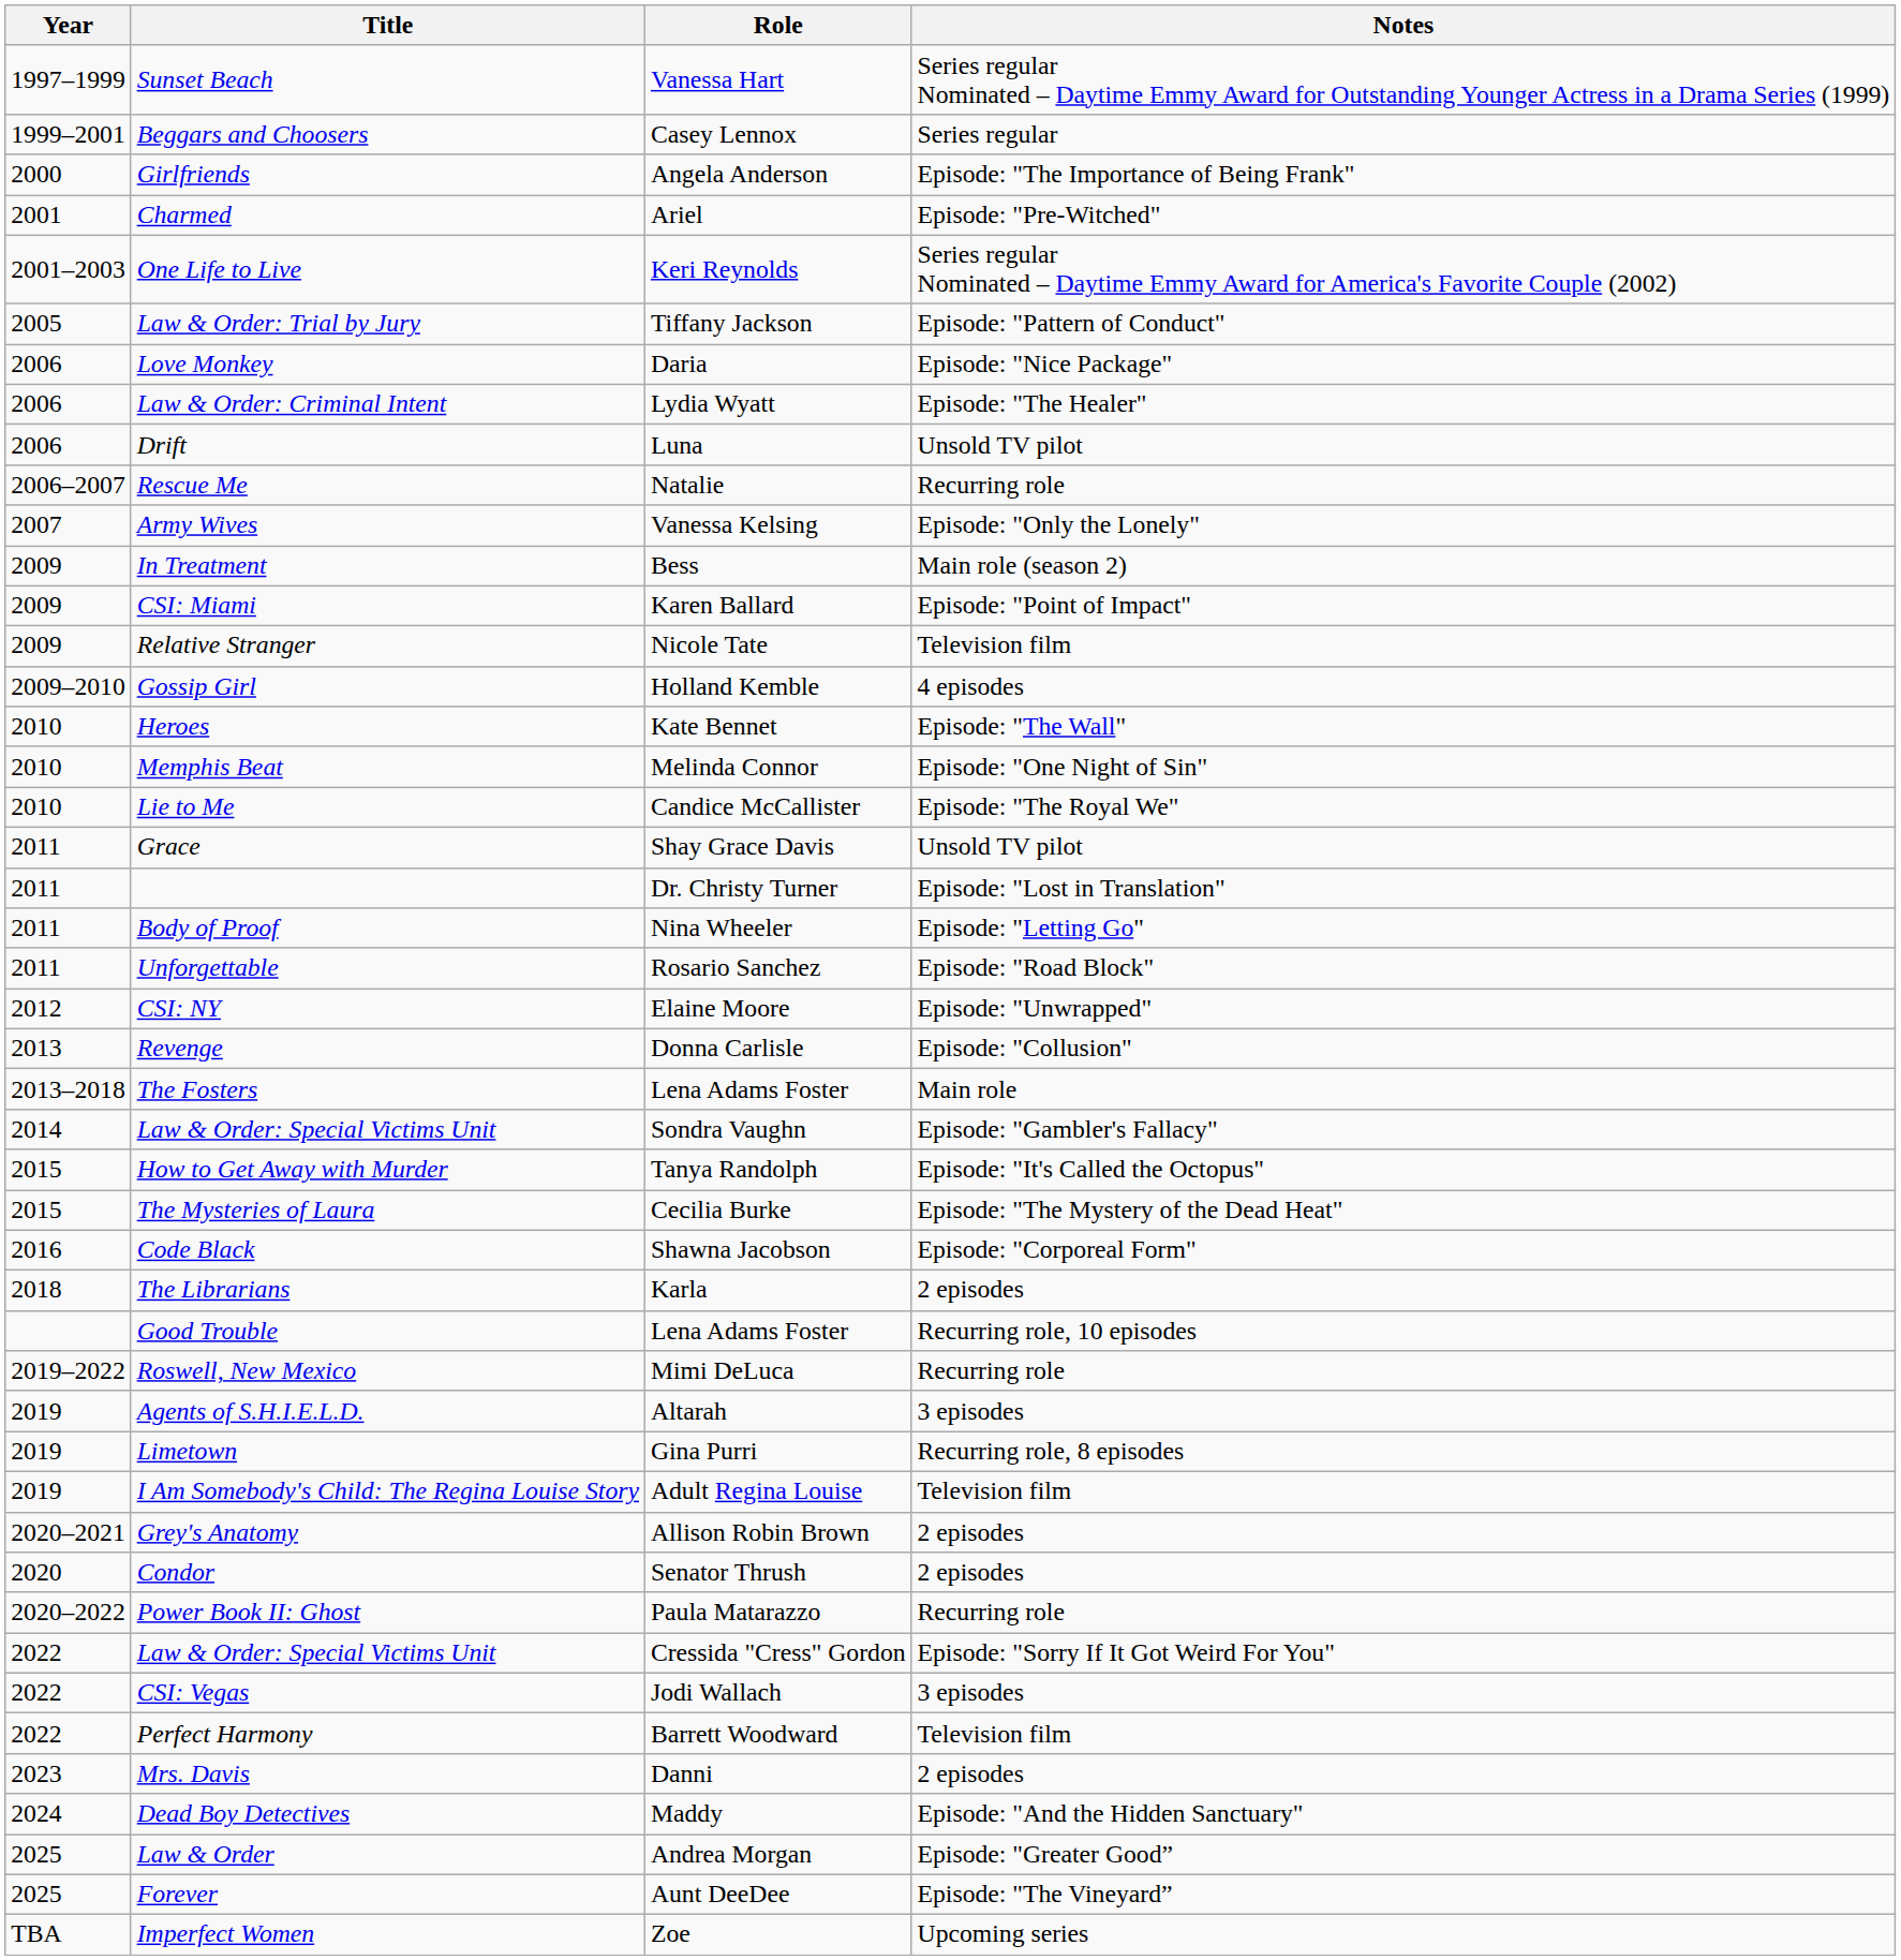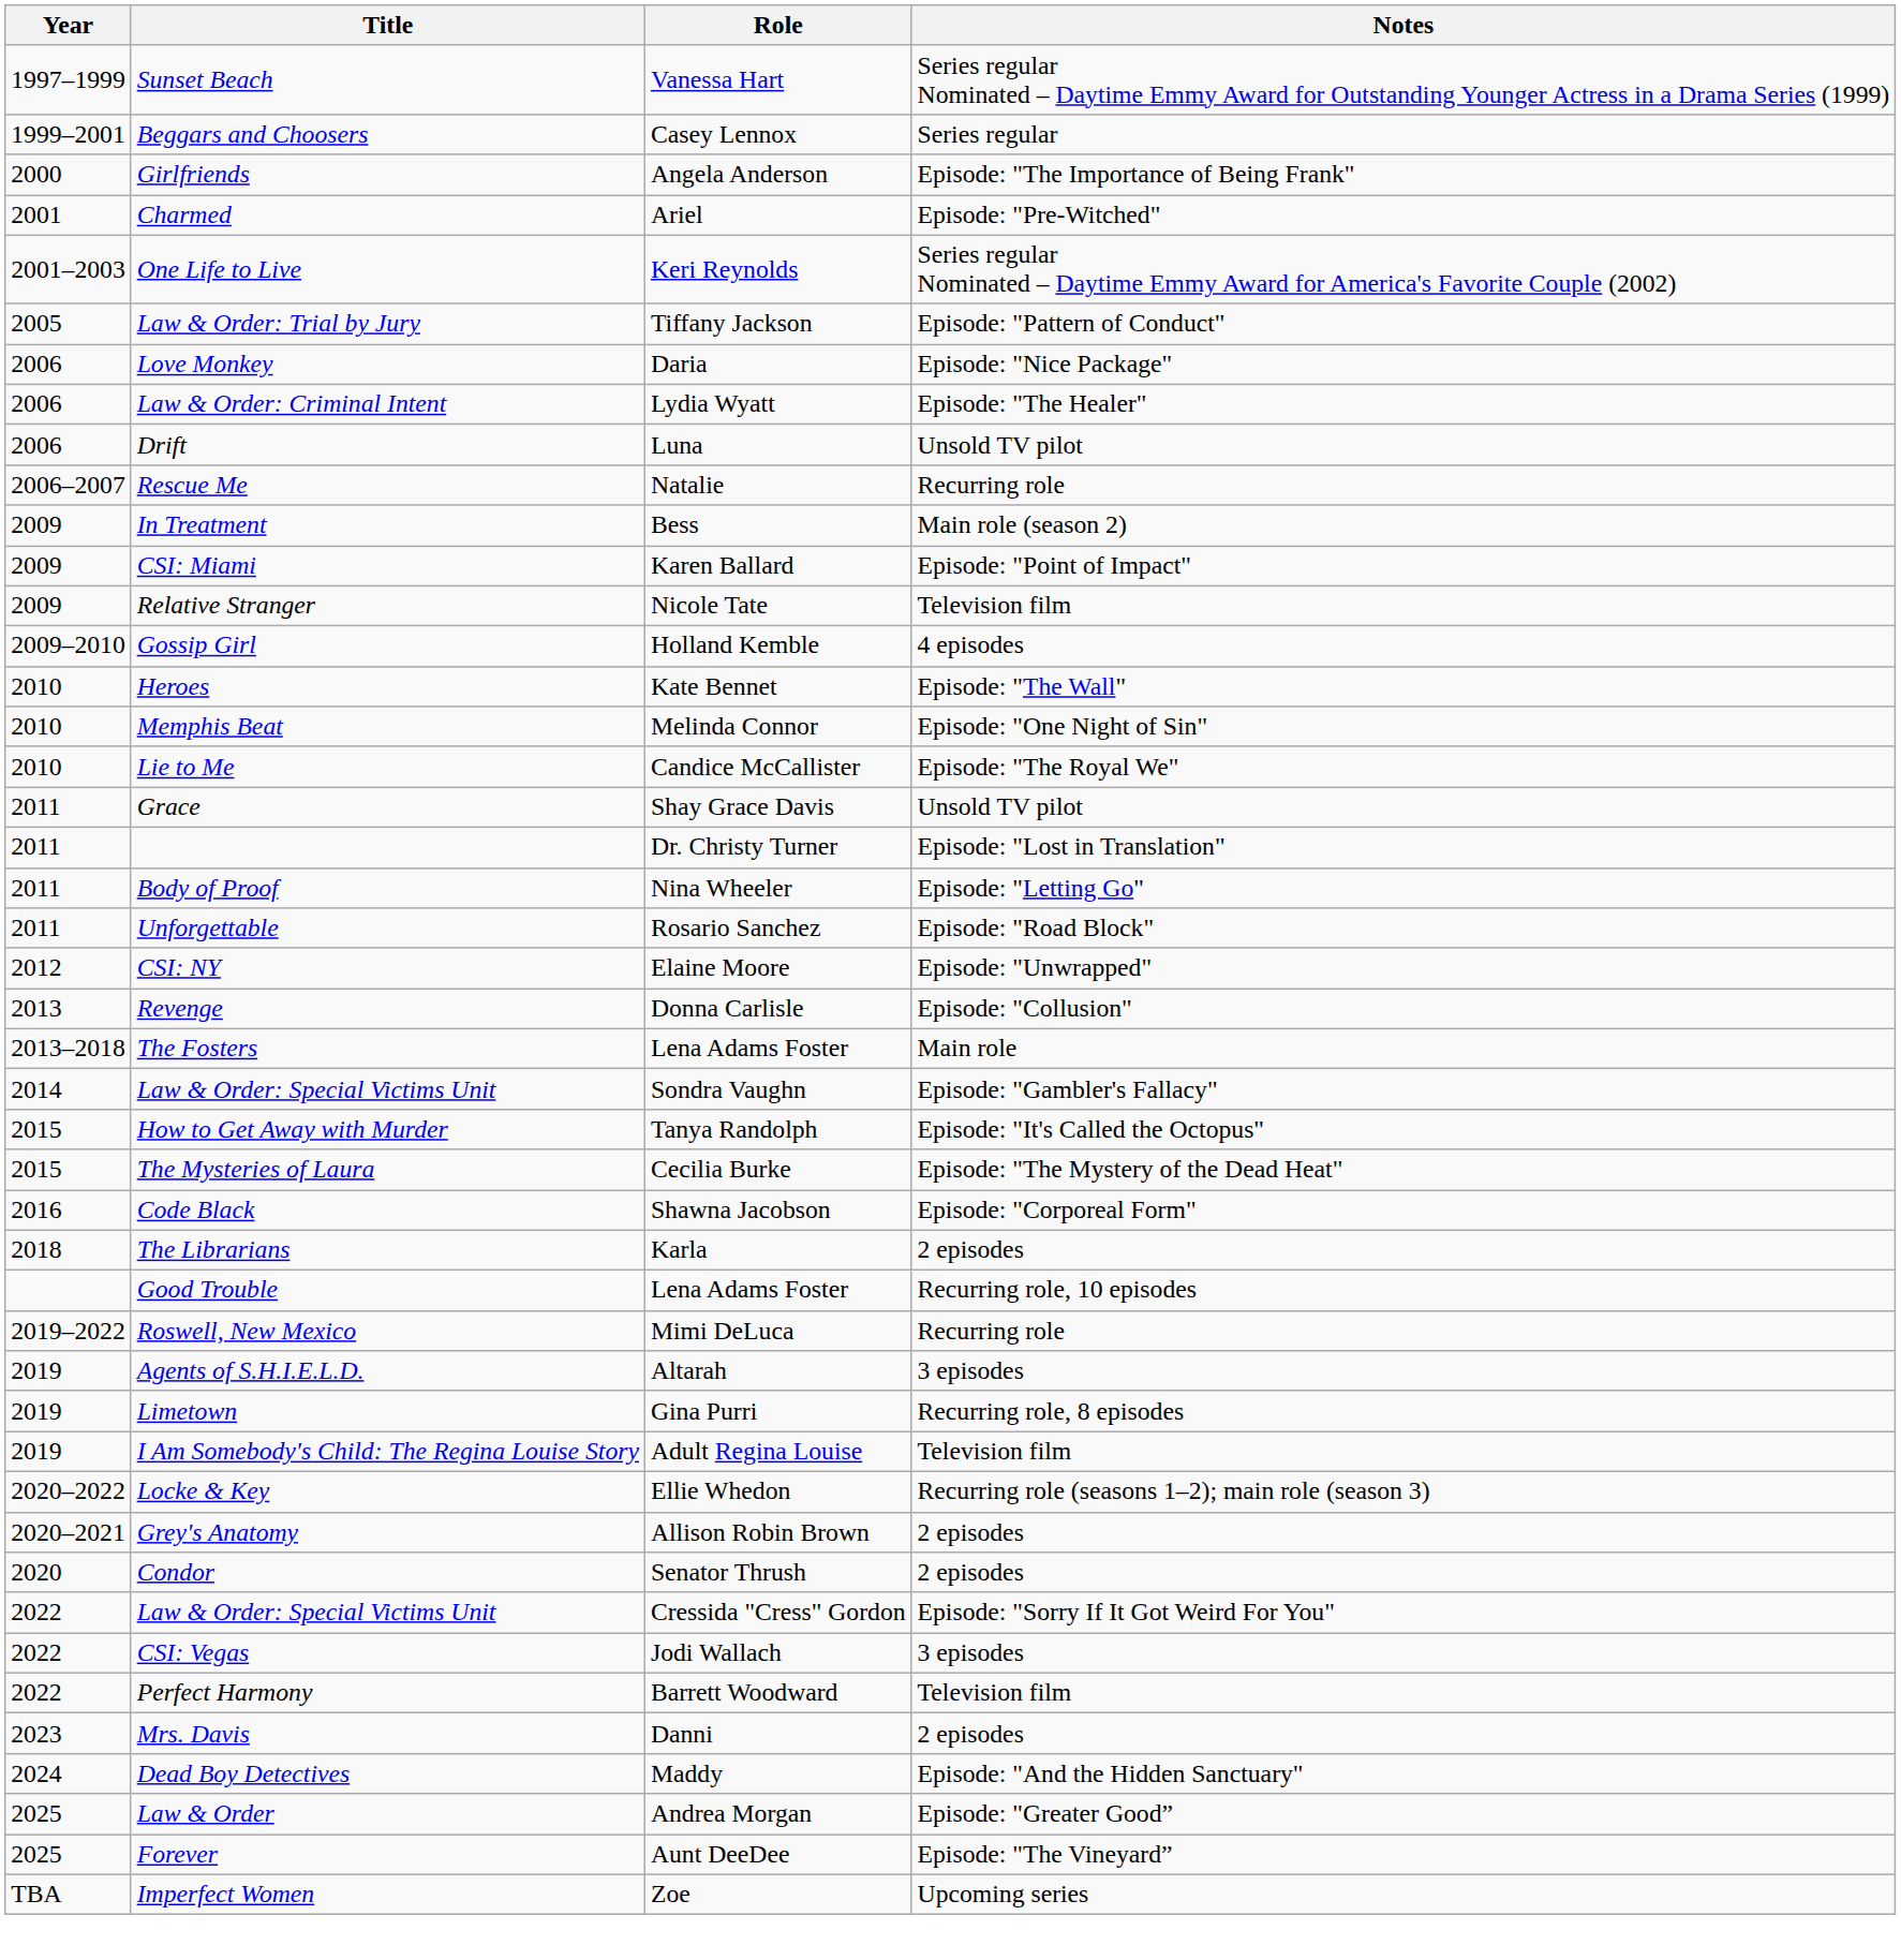 <table class="wikitable sortable">
 <tr>
 <th>Year</th>
 <th>Title</th>
 <th>Role</th>
 <th class="unsortable">Notes</th>
 </tr>
 <tr>
 <td>1997–1999</td>
 <td><em><a href='#'>Sunset Beach</a></em></td>
 <td><a href='#'>Vanessa Hart</a></td>
 <td>Series regular<br>Nominated – <a href='#'>Daytime Emmy Award for Outstanding Younger Actress in a Drama Series</a> (1999)</td>
 </tr>
 <tr>
 <td>1999–2001</td>
 <td><em><a href='#'>Beggars and Choosers</a></em></td>
 <td>Casey Lennox</td>
 <td>Series regular</td>
 </tr>
 <tr>
 <td>2000</td>
 <td><em><a href='#'>Girlfriends</a></em></td>
 <td>Angela Anderson</td>
 <td>Episode: "The Importance of Being Frank"</td>
 </tr>
 <tr>
 <td>2001</td>
 <td><em><a href='#'>Charmed</a></em></td>
 <td>Ariel</td>
 <td>Episode: "Pre-Witched"</td>
 </tr>
 <tr>
 <td>2001–2003</td>
 <td><em><a href='#'>One Life to Live</a></em></td>
 <td><a href='#'>Keri Reynolds</a></td>
 <td>Series regular<br>Nominated – <a href='#'>Daytime Emmy Award for America's Favorite Couple</a> (2002)</td>
 </tr>
 <tr>
 <td>2005</td>
 <td><em><a href='#'>Law & Order: Trial by Jury</a></em></td>
 <td>Tiffany Jackson</td>
 <td>Episode: "Pattern of Conduct"</td>
 </tr>
 <tr>
 <td>2006</td>
 <td><em><a href='#'>Love Monkey</a></em></td>
 <td>Daria</td>
 <td>Episode: "Nice Package"</td>
 </tr>
 <tr>
 <td>2006</td>
 <td><em><a href='#'>Law & Order: Criminal Intent</a></em></td>
 <td>Lydia Wyatt</td>
 <td>Episode: "The Healer"</td>
 </tr>
 <tr>
 <td>2006</td>
 <td><em>Drift</em></td>
 <td>Luna</td>
 <td>Unsold TV pilot</td>
 </tr>
 <tr>
 <td>2006–2007</td>
 <td><em><a href='#'>Rescue Me</a></em></td>
 <td>Natalie</td>
 <td>Recurring role</td>
-</tr>
-<tr>
-<td>2007</td>
-<td><em><a href='#'>Army Wives</a></em></td>
-<td>Vanessa Kelsing</td>
-<td>Episode: "Only the Lonely"</td>
 </tr>
 <tr>
 <td>2009</td>
 <td><em><a href='#'>In Treatment</a></em></td>
 <td>Bess</td>
 <td>Main role (season 2)</td>
 </tr>
 <tr>
 <td>2009</td>
 <td><em><a href='#'>CSI: Miami</a></em></td>
 <td>Karen Ballard</td>
 <td>Episode: "Point of Impact"</td>
 </tr>
 <tr>
 <td>2009</td>
 <td><em>Relative Stranger</em></td>
 <td>Nicole Tate</td>
 <td>Television film</td>
 </tr>
 <tr>
 <td>2009–2010</td>
 <td><em><a href='#'>Gossip Girl</a></em></td>
 <td>Holland Kemble</td>
 <td>4 episodes</td>
 </tr>
 <tr>
 <td>2010</td>
 <td><em><a href='#'>Heroes</a></em></td>
 <td>Kate Bennet</td>
 <td>Episode: "<a href='#'>The Wall</a>"</td>
 </tr>
 <tr>
 <td>2010</td>
 <td><em><a href='#'>Memphis Beat</a></em></td>
 <td>Melinda Connor</td>
 <td>Episode: "One Night of Sin"</td>
 </tr>
 <tr>
 <td>2010</td>
 <td><em><a href='#'>Lie to Me</a></em></td>
 <td>Candice McCallister</td>
 <td>Episode: "The Royal We"</td>
 </tr>
 <tr>
 <td>2011</td>
 <td><em>Grace</em></td>
 <td>Shay Grace Davis</td>
 <td>Unsold TV pilot</td>
 </tr>
 <tr>
 <td>2011</td>
 <td><em></em></td>
 <td>Dr. Christy Turner</td>
 <td>Episode: "Lost in Translation"</td>
 </tr>
 <tr>
 <td>2011</td>
 <td><em><a href='#'>Body of Proof</a></em></td>
 <td>Nina Wheeler</td>
 <td>Episode: "<a href='#'>Letting Go</a>"</td>
 </tr>
 <tr>
 <td>2011</td>
 <td><em><a href='#'>Unforgettable</a></em></td>
 <td>Rosario Sanchez</td>
 <td>Episode: "Road Block"</td>
 </tr>
 <tr>
 <td>2012</td>
 <td><em><a href='#'>CSI: NY</a></em></td>
 <td>Elaine Moore</td>
 <td>Episode: "Unwrapped"</td>
 </tr>
 <tr>
 <td>2013</td>
 <td><em><a href='#'>Revenge</a></em></td>
 <td>Donna Carlisle</td>
 <td>Episode: "Collusion"</td>
 </tr>
 <tr>
 <td>2013–2018</td>
 <td><em><a href='#'>The Fosters</a></em></td>
 <td>Lena Adams Foster</td>
 <td>Main role</td>
 </tr>
 <tr>
 <td>2014</td>
 <td><em><a href='#'>Law & Order: Special Victims Unit</a></em></td>
 <td>Sondra Vaughn</td>
 <td>Episode: "Gambler's Fallacy"</td>
 </tr>
 <tr>
 <td>2015</td>
 <td><em><a href='#'>How to Get Away with Murder</a></em></td>
 <td>Tanya Randolph</td>
 <td>Episode: "It's Called the Octopus"</td>
 </tr>
 <tr>
 <td>2015</td>
 <td><em><a href='#'>The Mysteries of Laura</a></em></td>
 <td>Cecilia Burke</td>
 <td>Episode: "The Mystery of the Dead Heat"</td>
 </tr>
 <tr>
 <td>2016</td>
 <td><em><a href='#'>Code Black</a></em></td>
 <td>Shawna Jacobson</td>
 <td>Episode: "Corporeal Form"</td>
 </tr>
 <tr>
 <td>2018</td>
 <td><em><a href='#'>The Librarians</a></em></td>
 <td>Karla</td>
 <td>2 episodes</td>
 </tr>
 <tr>
 <td></td>
 <td><em><a href='#'>Good Trouble</a></em></td>
 <td>Lena Adams Foster</td>
 <td>Recurring role, 10 episodes</td>
 </tr>
 <tr>
 <td>2019–2022</td>
 <td><em><a href='#'>Roswell, New Mexico</a></em></td>
 <td>Mimi DeLuca</td>
 <td>Recurring role</td>
 </tr>
 <tr>
 <td>2019</td>
 <td><em><a href='#'>Agents of S.H.I.E.L.D.</a></em></td>
 <td>Altarah</td>
 <td>3 episodes</td>
 </tr>
 <tr>
 <td>2019</td>
 <td><em><a href='#'>Limetown</a></em></td>
 <td>Gina Purri</td>
 <td>Recurring role, 8 episodes</td>
 </tr>
 <tr>
 <td>2019</td>
 <td><em><a href='#'>I Am Somebody's Child: The Regina Louise Story</a></em></td>
 <td>Adult <a href='#'>Regina Louise</a></td>
 <td>Television film</td>
 </tr>
 <tr>
+<td>2020–2022</td>
+<td><em><a href='#'>Locke & Key</a></em></td>
+<td>Ellie Whedon</td>
+<td>Recurring role (seasons 1–2); main role (season 3)</td>
+</tr>
+<tr>
 <td>2020–2021</td>
 <td><em><a href='#'>Grey's Anatomy</a></em></td>
 <td>Allison Robin Brown</td>
 <td>2 episodes</td>
 </tr>
 <tr>
 <td>2020</td>
 <td><em><a href='#'>Condor</a></em></td>
 <td>Senator Thrush</td>
 <td>2 episodes</td>
-</tr>
-<tr>
-<td>2020–2022</td>
-<td><em><a href='#'>Power Book II: Ghost</a></em></td>
-<td>Paula Matarazzo</td>
-<td>Recurring role</td>
 </tr>
 <tr>
 <td>2022</td>
 <td><em><a href='#'>Law & Order: Special Victims Unit</a></em></td>
 <td>Cressida "Cress" Gordon</td>
 <td>Episode: "Sorry If It Got Weird For You"</td>
 </tr>
 <tr>
 <td>2022</td>
 <td><em><a href='#'>CSI: Vegas</a></em></td>
 <td>Jodi Wallach</td>
 <td>3 episodes</td>
 </tr>
 <tr>
 <td>2022</td>
 <td><em>Perfect Harmony</em></td>
 <td>Barrett Woodward</td>
 <td>Television film</td>
 </tr>
 <tr>
 <td>2023</td>
 <td><em><a href='#'>Mrs. Davis</a></em></td>
 <td>Danni</td>
 <td>2 episodes</td>
 </tr>
 <tr>
 <td>2024</td>
 <td><em><a href='#'>Dead Boy Detectives</a></em></td>
 <td>Maddy</td>
 <td>Episode: "And the Hidden Sanctuary"</td>
 </tr>
 <tr>
 <td>2025</td>
 <td><em><a href='#'>Law & Order</a></em></td>
 <td>Andrea Morgan</td>
 <td>Episode: "Greater Good”</td>
 </tr>
 <tr>
 <td>2025</td>
 <td><em><a href='#'>Forever</a></em></td>
 <td>Aunt DeeDee</td>
 <td>Episode:  "The Vineyard”</td>
 </tr>
 <tr>
 <td>TBA</td>
 <td><em><a href='#'>Imperfect Women</a></em></td>
 <td>Zoe</td>
 <td>Upcoming series</td>
 </tr>
 </table>
